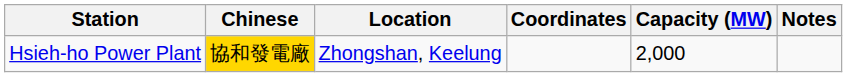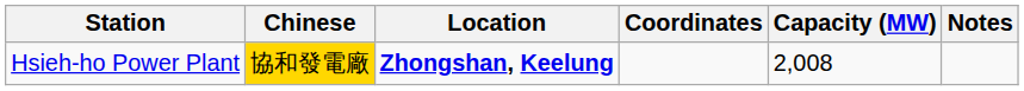 <table class="wikitable sortable">
 <tr>
 <th>Station</th>
 <th>Chinese</th>
 <th>Location</th>
 <th>Coordinates</th>
 <th>Capacity (<a href='#'>MW</a>)</th>
 <th>Notes</th>
 </tr>
 <tr>
 <td><a href='#'>Hsieh-ho Power Plant</a></td>
 <td style="background: gold;">協和發電廠</td>
-<td><a href='#'>Zhongshan</a>, <a href='#'>Keelung</a></td>
+<td><strong><a href='#'>Zhongshan</a>, <a href='#'>Keelung</a></strong></td>
 <td></td>
-<td>2,000</td>
+<td>2,008</td>
 <td></td>
 </tr>
 </table>
